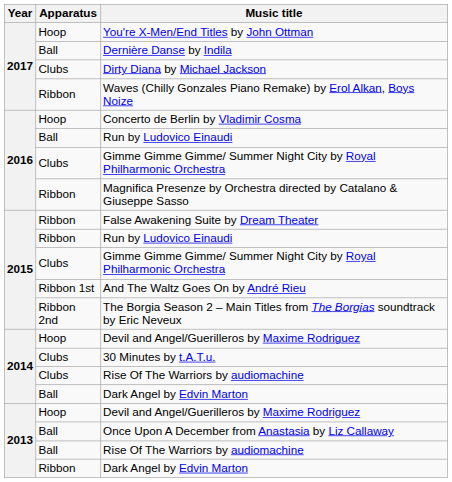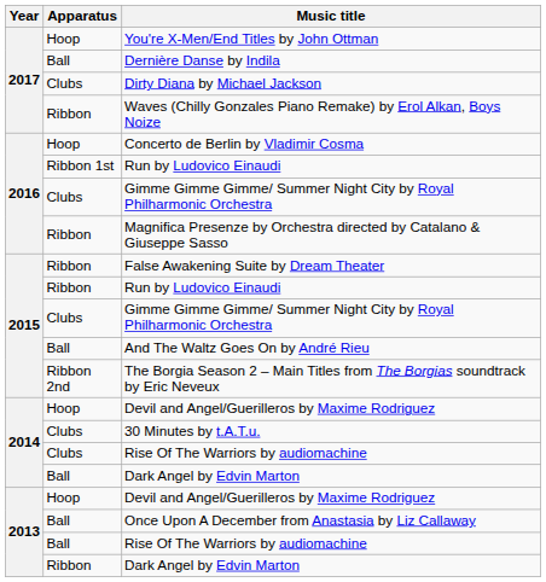 <table class="wikitable plainrowheaders">
 <tr>
 <th scope=col>Year</th>
 <th scope=col>Apparatus</th>
 <th scope=col>Music title </th>
 </tr>
 <tr>
 <th scope=row rowspan=4>2017</th>
 <td>Hoop</td>
 <td><a href='#'>You're X-Men/End Titles</a> by <a href='#'>John Ottman</a></td>
 </tr>
 <tr>
 <td>Ball</td>
 <td><a href='#'>Dernière Danse</a> by <a href='#'>Indila</a></td>
 </tr>
 <tr>
 <td>Clubs</td>
 <td><a href='#'>Dirty Diana</a> by <a href='#'>Michael Jackson</a></td>
 </tr>
 <tr>
 <td>Ribbon</td>
 <td>Waves (Chilly Gonzales Piano Remake) by <a href='#'>Erol Alkan</a>, <a href='#'>Boys Noize</a></td>
 </tr>
 <tr>
 <th scope=row rowspan=4>2016</th>
 <td>Hoop</td>
 <td>Concerto de Berlin by <a href='#'>Vladimir Cosma</a></td>
 </tr>
 <tr>
-<td>Ball</td>
+<td>Ribbon 1st</td>
 <td>Run by <a href='#'>Ludovico Einaudi</a></td>
 </tr>
 <tr>
 <td>Clubs</td>
 <td>Gimme Gimme Gimme/ Summer Night City by <a href='#'>Royal Philharmonic Orchestra</a></td>
 </tr>
 <tr>
 <td>Ribbon</td>
 <td>Magnifica Presenze by Orchestra directed by Catalano & Giuseppe Sasso</td>
 </tr>
 <tr>
 <th scope=row rowspan=5>2015</th>
 <td>Ribbon</td>
 <td>False Awakening Suite by <a href='#'>Dream Theater</a></td>
 </tr>
 <tr>
 <td>Ribbon</td>
 <td>Run by <a href='#'>Ludovico Einaudi</a></td>
 </tr>
 <tr>
 <td>Clubs</td>
 <td>Gimme Gimme Gimme/ Summer Night City by <a href='#'>Royal Philharmonic Orchestra</a></td>
 </tr>
 <tr>
-<td>Ribbon 1st</td>
+<td>Ball</td>
 <td>And The Waltz Goes On by <a href='#'>André Rieu</a></td>
 </tr>
 <tr>
 <td>Ribbon 2nd</td>
 <td>The Borgia Season 2 – Main Titles from <em><a href='#'>The Borgias</a></em> soundtrack by Eric Neveux</td>
 </tr>
 <tr>
 <th scope=row rowspan=4>2014</th>
 <td>Hoop</td>
 <td>Devil and Angel/Guerilleros by <a href='#'>Maxime Rodriguez</a></td>
 </tr>
 <tr>
 <td>Clubs</td>
 <td>30 Minutes by <a href='#'>t.A.T.u.</a></td>
 </tr>
 <tr>
 <td>Clubs</td>
 <td>Rise Of The Warriors by <a href='#'>audiomachine</a></td>
 </tr>
 <tr>
 <td>Ball</td>
 <td>Dark Angel by <a href='#'>Edvin Marton</a></td>
 </tr>
 <tr>
 <th scope=row rowspan=4>2013</th>
 <td>Hoop</td>
 <td>Devil and Angel/Guerilleros by <a href='#'>Maxime Rodriguez</a></td>
 </tr>
 <tr>
 <td>Ball</td>
 <td>Once Upon A December from <a href='#'>Anastasia</a> by <a href='#'>Liz Callaway</a></td>
 </tr>
 <tr>
 <td>Ball</td>
 <td>Rise Of The Warriors by <a href='#'>audiomachine</a></td>
 </tr>
 <tr>
 <td>Ribbon</td>
 <td>Dark Angel by <a href='#'>Edvin Marton</a></td>
 </tr>
 </table>
